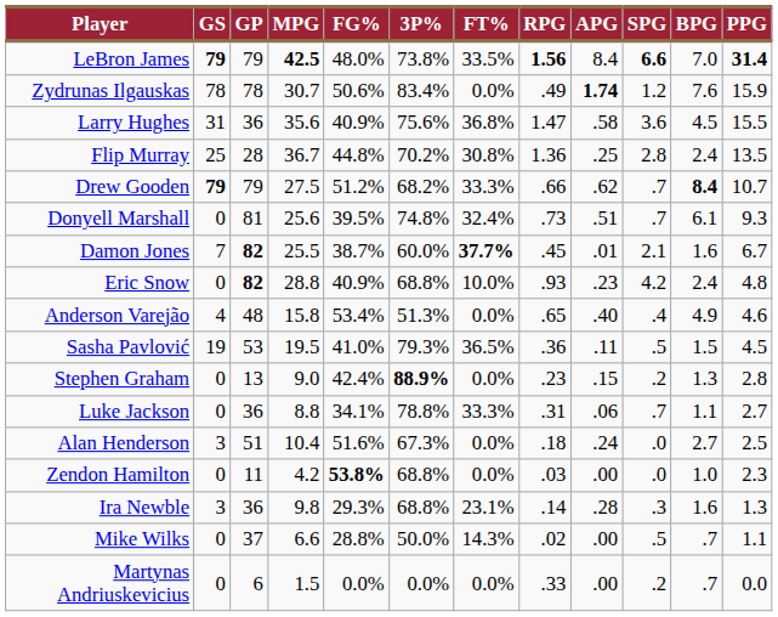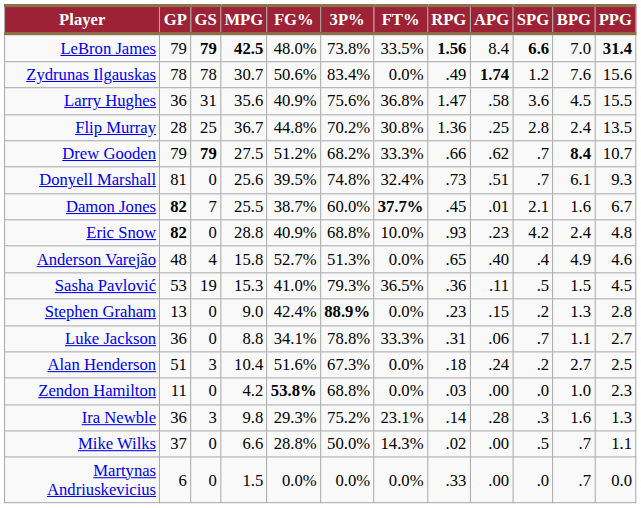 <table class="wikitable sortable" style="text-align:right;">
 <tr>
 <th style="background:#9D2235; color:#FFFFFF; border-top:#8C714C 3px solid; border-bottom:#8C714C 3px solid;">Player</th>
+<th style="background:#9D2235; color:#FFFFFF; border-top:#8C714C 3px solid; border-bottom:#8C714C 3px solid;">GP</th>
 <th style="background:#9D2235; color:#FFFFFF; border-top:#8C714C 3px solid; border-bottom:#8C714C 3px solid;">GS</th>
-<th style="background:#9D2235; color:#FFFFFF; border-top:#8C714C 3px solid; border-bottom:#8C714C 3px solid;">GP</th>
 <th style="background:#9D2235; color:#FFFFFF; border-top:#8C714C 3px solid; border-bottom:#8C714C 3px solid;">MPG</th>
 <th style="background:#9D2235; color:#FFFFFF; border-top:#8C714C 3px solid; border-bottom:#8C714C 3px solid;">FG%</th>
 <th style="background:#9D2235; color:#FFFFFF; border-top:#8C714C 3px solid; border-bottom:#8C714C 3px solid;">3P%</th>
 <th style="background:#9D2235; color:#FFFFFF; border-top:#8C714C 3px solid; border-bottom:#8C714C 3px solid;">FT%</th>
 <th style="background:#9D2235; color:#FFFFFF; border-top:#8C714C 3px solid; border-bottom:#8C714C 3px solid;">RPG</th>
 <th style="background:#9D2235; color:#FFFFFF; border-top:#8C714C 3px solid; border-bottom:#8C714C 3px solid;">APG</th>
 <th style="background:#9D2235; color:#FFFFFF; border-top:#8C714C 3px solid; border-bottom:#8C714C 3px solid;">SPG</th>
 <th style="background:#9D2235; color:#FFFFFF; border-top:#8C714C 3px solid; border-bottom:#8C714C 3px solid;">BPG</th>
 <th style="background:#9D2235; color:#FFFFFF; border-top:#8C714C 3px solid; border-bottom:#8C714C 3px solid;">PPG</th>
 </tr>
 <tr>
 <td><a href='#'>LeBron James</a></td>
+<td>79</td>
 <td><strong>79</strong></td>
-<td>79</td>
 <td><strong>42.5</strong></td>
 <td>48.0%</td>
 <td>73.8%</td>
 <td>33.5%</td>
 <td><strong>1.56</strong></td>
 <td>8.4</td>
 <td><strong>6.6</strong></td>
 <td>7.0</td>
 <td><strong>31.4</strong></td>
 </tr>
 <tr>
 <td><a href='#'>Zydrunas Ilgauskas</a></td>
 <td>78</td>
 <td>78</td>
 <td>30.7</td>
 <td>50.6%</td>
 <td>83.4%</td>
 <td>0.0%</td>
 <td>.49</td>
 <td><strong>1.74</strong></td>
 <td>1.2</td>
 <td>7.6</td>
-<td>15.9</td>
+<td>15.6</td>
 </tr>
 <tr>
 <td><a href='#'>Larry Hughes</a></td>
+<td>36</td>
 <td>31</td>
-<td>36</td>
 <td>35.6</td>
 <td>40.9%</td>
 <td>75.6%</td>
 <td>36.8%</td>
 <td>1.47</td>
 <td>.58</td>
 <td>3.6</td>
 <td>4.5</td>
 <td>15.5</td>
 </tr>
 <tr>
 <td><a href='#'>Flip Murray</a></td>
+<td>28</td>
 <td>25</td>
-<td>28</td>
 <td>36.7</td>
 <td>44.8%</td>
 <td>70.2%</td>
 <td>30.8%</td>
 <td>1.36</td>
 <td>.25</td>
 <td>2.8</td>
 <td>2.4</td>
 <td>13.5</td>
 </tr>
 <tr>
 <td><a href='#'>Drew Gooden</a></td>
+<td>79</td>
 <td><strong>79</strong></td>
-<td>79</td>
 <td>27.5</td>
 <td>51.2%</td>
 <td>68.2%</td>
 <td>33.3%</td>
 <td>.66</td>
 <td>.62</td>
 <td>.7</td>
 <td><strong>8.4</strong></td>
 <td>10.7</td>
 </tr>
 <tr>
 <td><a href='#'>Donyell Marshall</a></td>
+<td>81</td>
 <td>0</td>
-<td>81</td>
 <td>25.6</td>
 <td>39.5%</td>
 <td>74.8%</td>
 <td>32.4%</td>
 <td>.73</td>
 <td>.51</td>
 <td>.7</td>
 <td>6.1</td>
 <td>9.3</td>
 </tr>
 <tr>
 <td><a href='#'>Damon Jones</a></td>
+<td><strong>82</strong></td>
 <td>7</td>
-<td><strong>82</strong></td>
 <td>25.5</td>
 <td>38.7%</td>
 <td>60.0%</td>
 <td><strong>37.7%</strong></td>
 <td>.45</td>
 <td>.01</td>
 <td>2.1</td>
 <td>1.6</td>
 <td>6.7</td>
 </tr>
 <tr>
 <td><a href='#'>Eric Snow</a></td>
+<td><strong>82</strong></td>
 <td>0</td>
-<td><strong>82</strong></td>
 <td>28.8</td>
 <td>40.9%</td>
 <td>68.8%</td>
 <td>10.0%</td>
 <td>.93</td>
 <td>.23</td>
 <td>4.2</td>
 <td>2.4</td>
 <td>4.8</td>
 </tr>
 <tr>
 <td><a href='#'>Anderson Varejão</a></td>
+<td>48</td>
 <td>4</td>
-<td>48</td>
 <td>15.8</td>
-<td>53.4%</td>
+<td>52.7%</td>
 <td>51.3%</td>
 <td>0.0%</td>
 <td>.65</td>
 <td>.40</td>
 <td>.4</td>
 <td>4.9</td>
 <td>4.6</td>
 </tr>
 <tr>
 <td><a href='#'>Sasha Pavlović</a></td>
+<td>53</td>
 <td>19</td>
-<td>53</td>
-<td>19.5</td>
+<td>15.3</td>
 <td>41.0%</td>
 <td>79.3%</td>
 <td>36.5%</td>
 <td>.36</td>
 <td>.11</td>
 <td>.5</td>
 <td>1.5</td>
 <td>4.5</td>
 </tr>
 <tr>
 <td><a href='#'>Stephen Graham</a></td>
+<td>13</td>
 <td>0</td>
-<td>13</td>
 <td>9.0</td>
 <td>42.4%</td>
 <td><strong>88.9%</strong></td>
 <td>0.0%</td>
 <td>.23</td>
 <td>.15</td>
 <td>.2</td>
 <td>1.3</td>
 <td>2.8</td>
 </tr>
 <tr>
 <td><a href='#'>Luke Jackson</a></td>
+<td>36</td>
 <td>0</td>
-<td>36</td>
 <td>8.8</td>
 <td>34.1%</td>
 <td>78.8%</td>
 <td>33.3%</td>
 <td>.31</td>
 <td>.06</td>
 <td>.7</td>
 <td>1.1</td>
 <td>2.7</td>
 </tr>
 <tr>
 <td><a href='#'>Alan Henderson</a></td>
+<td>51</td>
 <td>3</td>
-<td>51</td>
 <td>10.4</td>
 <td>51.6%</td>
 <td>67.3%</td>
 <td>0.0%</td>
 <td>.18</td>
 <td>.24</td>
-<td>.0</td>
+<td>.2</td>
 <td>2.7</td>
 <td>2.5</td>
 </tr>
 <tr>
 <td><a href='#'>Zendon Hamilton</a></td>
+<td>11</td>
 <td>0</td>
-<td>11</td>
 <td>4.2</td>
 <td><strong>53.8%</strong></td>
 <td>68.8%</td>
 <td>0.0%</td>
 <td>.03</td>
 <td>.00</td>
 <td>.0</td>
 <td>1.0</td>
 <td>2.3</td>
 </tr>
 <tr>
 <td><a href='#'>Ira Newble</a></td>
+<td>36</td>
 <td>3</td>
-<td>36</td>
 <td>9.8</td>
 <td>29.3%</td>
-<td>68.8%</td>
+<td>75.2%</td>
 <td>23.1%</td>
 <td>.14</td>
 <td>.28</td>
 <td>.3</td>
 <td>1.6</td>
 <td>1.3</td>
 </tr>
 <tr>
 <td><a href='#'>Mike Wilks</a></td>
+<td>37</td>
 <td>0</td>
-<td>37</td>
 <td>6.6</td>
 <td>28.8%</td>
 <td>50.0%</td>
 <td>14.3%</td>
 <td>.02</td>
 <td>.00</td>
 <td>.5</td>
 <td>.7</td>
 <td>1.1</td>
 </tr>
 <tr>
 <td><a href='#'>Martynas Andriuskevicius</a></td>
+<td>6</td>
 <td>0</td>
-<td>6</td>
 <td>1.5</td>
 <td>0.0%</td>
 <td>0.0%</td>
 <td>0.0%</td>
 <td>.33</td>
 <td>.00</td>
-<td>.2</td>
+<td>.0</td>
 <td>.7</td>
 <td>0.0</td>
 </tr>
 </table>
